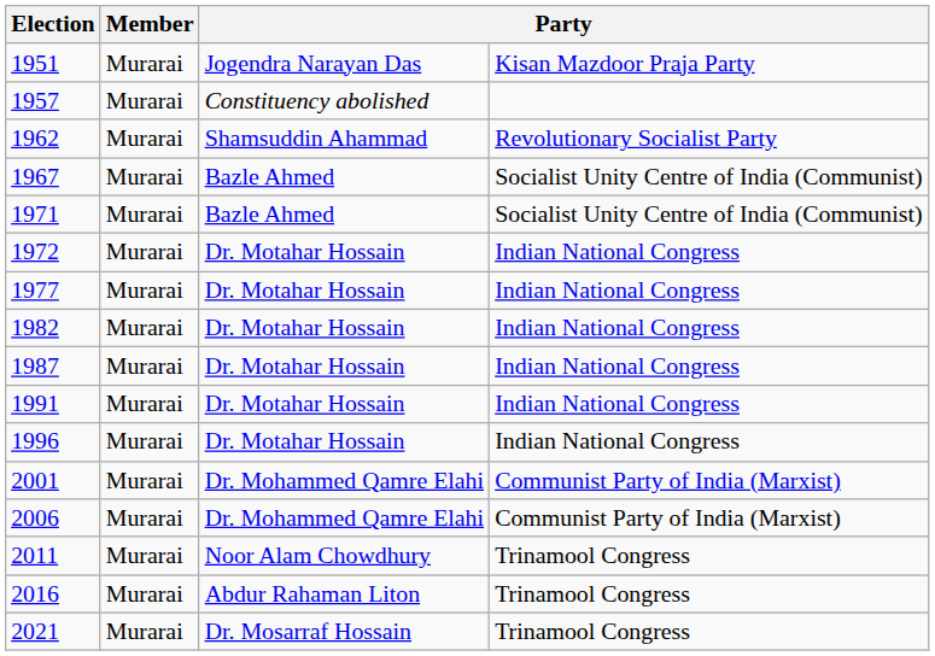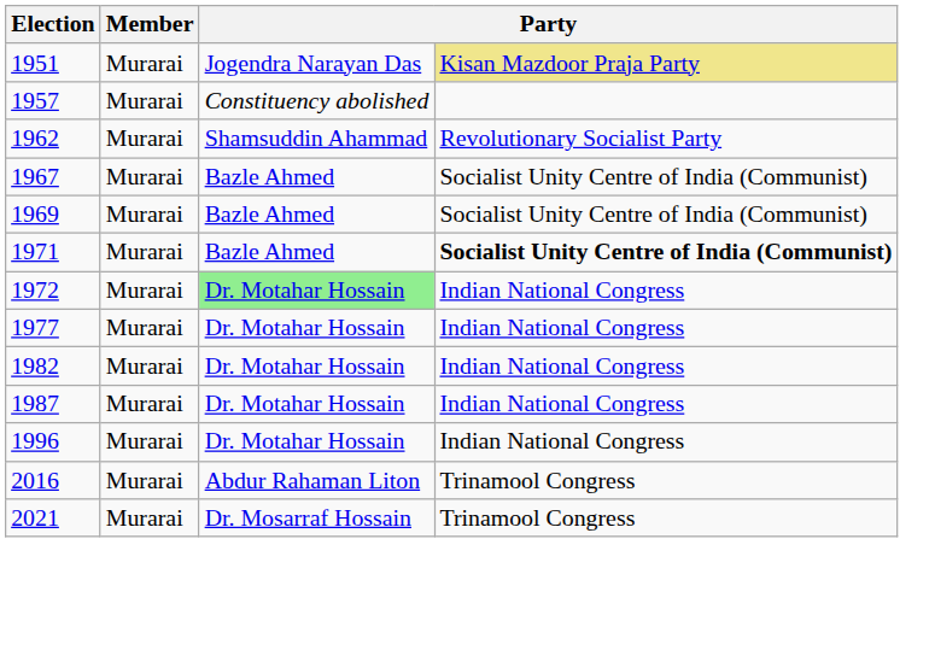 <table class="wikitable sortable">
 <tr>
 <th>Election</th>
 <th>Member</th>
 <th colspan=2>Party</th>
 </tr>
 <tr>
 <td><a href='#'>1951</a></td>
 <td>Murarai</td>
 <td><a href='#'>Jogendra Narayan Das</a></td>
-<td><a href='#'>Kisan Mazdoor Praja Party</a></td>
+<td style="background: khaki;"><a href='#'>Kisan Mazdoor Praja Party</a></td>
 </tr>
 <tr>
 <td><a href='#'>1957</a></td>
 <td>Murarai</td>
 <td><em>Constituency abolished</em></td>
 <td></td>
 </tr>
 <tr>
 <td><a href='#'>1962</a></td>
 <td>Murarai</td>
 <td><a href='#'>Shamsuddin Ahammad</a></td>
 <td><a href='#'>Revolutionary Socialist Party</a></td>
 </tr>
 <tr>
 <td><a href='#'>1967</a></td>
 <td>Murarai</td>
 <td><a href='#'>Bazle Ahmed</a></td>
 <td>Socialist Unity Centre of India (Communist)</td>
 </tr>
 <tr>
-<td><a href='#'>1971</a></td>
+<td><a href='#'>1969</a></td>
 <td>Murarai</td>
 <td><a href='#'>Bazle Ahmed</a></td>
 <td>Socialist Unity Centre of India (Communist)</td>
 </tr>
 <tr>
+<td><a href='#'>1971</a></td>
+<td>Murarai</td>
+<td><a href='#'>Bazle Ahmed</a></td>
+<td><strong>Socialist Unity Centre of India (Communist)</strong></td>
+</tr>
+<tr>
 <td><a href='#'>1972</a></td>
 <td>Murarai</td>
-<td><a href='#'>Dr. Motahar Hossain</a></td>
+<td style="background: lightgreen;"><a href='#'>Dr. Motahar Hossain</a></td>
 <td><a href='#'>Indian National Congress</a></td>
 </tr>
 <tr>
 <td><a href='#'>1977</a></td>
 <td>Murarai</td>
 <td><a href='#'>Dr. Motahar Hossain</a></td>
 <td><a href='#'>Indian National Congress</a></td>
 </tr>
 <tr>
 <td><a href='#'>1982</a></td>
 <td>Murarai</td>
 <td><a href='#'>Dr. Motahar Hossain</a></td>
 <td><a href='#'>Indian National Congress</a></td>
 </tr>
 <tr>
 <td><a href='#'>1987</a></td>
 <td>Murarai</td>
 <td><a href='#'>Dr. Motahar Hossain</a></td>
 <td><a href='#'>Indian National Congress</a></td>
 </tr>
 <tr>
-<td><a href='#'>1991</a></td>
-<td>Murarai</td>
-<td><a href='#'>Dr. Motahar Hossain</a></td>
-<td><a href='#'>Indian National Congress</a></td>
-</tr>
-<tr>
 <td><a href='#'>1996</a></td>
 <td>Murarai</td>
 <td><a href='#'>Dr. Motahar Hossain</a></td>
 <td>Indian National Congress </td>
-</tr>
-<tr>
-<td><a href='#'>2001</a></td>
-<td>Murarai</td>
-<td><a href='#'>Dr. Mohammed Qamre Elahi</a></td>
-<td><a href='#'>Communist Party of India (Marxist)</a></td>
-</tr>
-<tr>
-<td><a href='#'>2006</a></td>
-<td>Murarai</td>
-<td><a href='#'>Dr. Mohammed Qamre Elahi</a></td>
-<td>Communist Party of India (Marxist) </td>
-</tr>
-<tr>
-<td><a href='#'>2011</a></td>
-<td>Murarai</td>
-<td><a href='#'>Noor Alam Chowdhury</a></td>
-<td>Trinamool Congress</td>
 </tr>
 <tr>
 <td><a href='#'>2016</a></td>
 <td>Murarai</td>
 <td><a href='#'>Abdur Rahaman Liton</a></td>
 <td>Trinamool Congress</td>
 </tr>
 <tr>
 <td><a href='#'>2021</a></td>
 <td>Murarai</td>
 <td><a href='#'>Dr. Mosarraf Hossain</a></td>
 <td>Trinamool Congress </td>
 </tr>
 </table>
